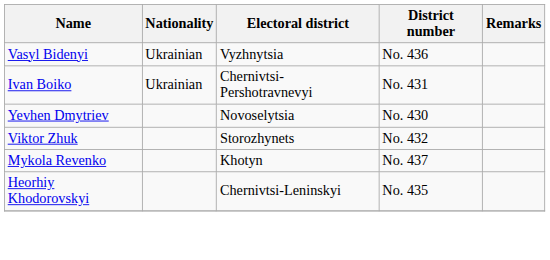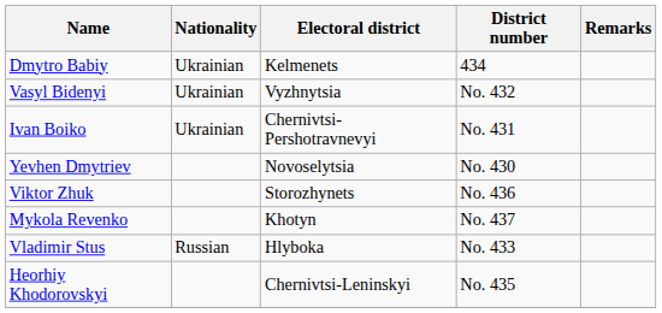 <table class="wikitable standard sortable">
 <tr>
 <th>Name</th>
 <th>Nationality</th>
 <th>Electoral district</th>
 <th>District number</th>
 <th>Remarks</th>
 </tr>
 <tr>
+<td><a href='#'>Dmytro Babiy</a></td>
+<td>Ukrainian</td>
+<td>Kelmenets</td>
+<td>434</td>
+<td></td>
+</tr>
+<tr>
 <td><a href='#'>Vasyl Bidenyi</a></td>
 <td>Ukrainian</td>
 <td>Vyzhnytsia</td>
-<td>No. 436</td>
+<td>No. 432</td>
 <td></td>
 </tr>
 <tr>
 <td><a href='#'>Ivan Boiko</a></td>
 <td>Ukrainian</td>
 <td>Chernivtsi-Pershotravnevyi</td>
 <td>No. 431</td>
 <td></td>
 </tr>
 <tr>
 <td><a href='#'>Yevhen Dmytriev</a></td>
 <td></td>
 <td>Novoselytsia</td>
 <td>No. 430</td>
 <td></td>
 </tr>
 <tr>
 <td><a href='#'>Viktor Zhuk</a></td>
 <td></td>
 <td>Storozhynets</td>
-<td>No. 432</td>
+<td>No. 436</td>
 <td></td>
 </tr>
 <tr>
 <td><a href='#'>Mykola Revenko</a></td>
 <td></td>
 <td>Khotyn</td>
 <td>No. 437</td>
+<td></td>
+</tr>
+<tr>
+<td><a href='#'>Vladimir Stus</a></td>
+<td>Russian</td>
+<td>Hlyboka</td>
+<td>No. 433</td>
 <td></td>
 </tr>
 <tr>
 <td><a href='#'>Heorhiy Khodorovskyi</a></td>
 <td></td>
 <td>Chernivtsi-Leninskyi</td>
 <td>No. 435</td>
 <td></td>
 </tr>
 <tr>
 </tr>
 </table>
